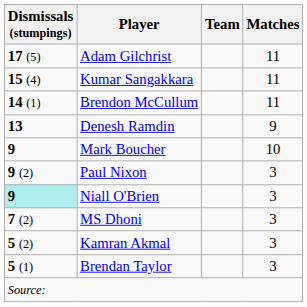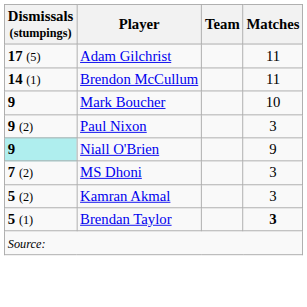 <table class="wikitable">
 <tr>
 <th>Dismissals<br><small>(stumpings)</small></th>
 <th>Player</th>
 <th>Team</th>
 <th>Matches</th>
 </tr>
 <tr>
 <td><strong>17</strong> <small>(5)</small></td>
 <td><a href='#'>Adam Gilchrist</a></td>
 <td></td>
 <td align="center">11</td>
 </tr>
 <tr>
-<td><strong>15</strong> <small>(4)</small></td>
-<td><a href='#'>Kumar Sangakkara</a></td>
-<td></td>
-<td align="center">11</td>
-</tr>
-<tr>
 <td><strong>14</strong> <small>(1)</small></td>
 <td><a href='#'>Brendon McCullum</a></td>
 <td></td>
 <td align="center">11</td>
-</tr>
-<tr>
-<td><strong>13</strong></td>
-<td><a href='#'>Denesh Ramdin</a></td>
-<td></td>
-<td align="center">9</td>
 </tr>
 <tr>
 <td><strong>9</strong></td>
 <td><a href='#'>Mark Boucher</a></td>
 <td></td>
 <td align="center">10</td>
 </tr>
 <tr>
 <td><strong>9</strong> <small>(2)</small></td>
 <td><a href='#'>Paul Nixon</a></td>
 <td></td>
 <td align="center">3</td>
 </tr>
 <tr>
 <td style="background: paleturquoise;"><strong>9</strong></td>
 <td><a href='#'>Niall O'Brien</a></td>
 <td></td>
-<td align="center">3</td>
+<td align="center">9</td>
 </tr>
 <tr>
 <td><strong>7</strong> <small>(2)</small></td>
 <td><a href='#'>MS Dhoni</a></td>
 <td></td>
 <td align="center">3</td>
 </tr>
 <tr>
 <td><strong>5</strong> <small>(2)</small></td>
 <td><a href='#'>Kamran Akmal</a></td>
 <td></td>
 <td align="center">3</td>
 </tr>
 <tr>
 <td><strong>5</strong> <small>(1)</small></td>
 <td><a href='#'>Brendan Taylor</a></td>
 <td></td>
-<td align="center">3</td>
+<td align="center"><strong>3</strong></td>
 </tr>
 <tr>
 <td colspan=4><small><em>Source:  </em></small></td>
 </tr>
 </table>
